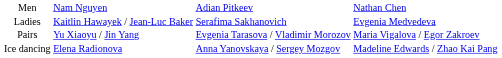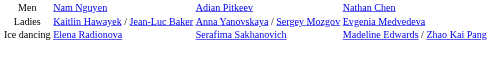 <table>
 <tr>
 <td align=center>Men</td>
 <td> <a href='#'>Nam Nguyen</a></td>
 <td> <a href='#'>Adian Pitkeev</a></td>
 <td> <a href='#'>Nathan Chen</a></td>
 </tr>
 <tr>
 <td align=center>Ladies</td>
 <td> <a href='#'>Kaitlin Hawayek</a> / <a href='#'>Jean-Luc Baker</a></td>
-<td> <a href='#'>Serafima Sakhanovich</a></td>
+<td> <a href='#'>Anna Yanovskaya</a> / <a href='#'>Sergey Mozgov</a></td>
 <td> <a href='#'>Evgenia Medvedeva</a></td>
-</tr>
-<tr>
-<td align=center>Pairs</td>
-<td> <a href='#'>Yu Xiaoyu</a> / <a href='#'>Jin Yang</a></td>
-<td> <a href='#'>Evgenia Tarasova</a> / <a href='#'>Vladimir Morozov</a></td>
-<td> <a href='#'>Maria Vigalova</a> / <a href='#'>Egor Zakroev</a></td>
 </tr>
 <tr>
 <td align=center>Ice dancing</td>
 <td> <a href='#'>Elena Radionova</a></td>
-<td> <a href='#'>Anna Yanovskaya</a> / <a href='#'>Sergey Mozgov</a></td>
+<td> <a href='#'>Serafima Sakhanovich</a></td>
 <td> <a href='#'>Madeline Edwards</a> / <a href='#'>Zhao Kai Pang</a></td>
 </tr>
 </table>
